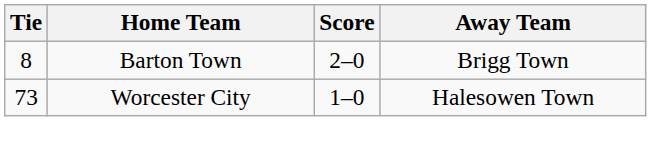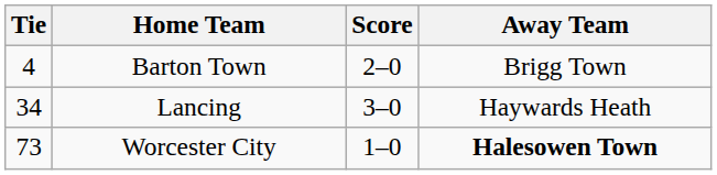 <table class="wikitable" style="text-align:center;">
 <tr>
 <th width=20>Tie</th>
 <th width=175>Home Team</th>
 <th width=20>Score</th>
 <th width=175>Away Team</th>
 </tr>
 <tr>
-<td>8</td>
+<td>4</td>
 <td>Barton Town</td>
 <td>2–0</td>
 <td>Brigg Town</td>
 </tr>
 <tr>
+<td>34</td>
+<td>Lancing</td>
+<td>3–0</td>
+<td>Haywards Heath</td>
+</tr>
+<tr>
 <td>73</td>
 <td>Worcester City</td>
 <td>1–0</td>
-<td>Halesowen Town</td>
+<td><strong>Halesowen Town</strong></td>
 </tr>
 </table>
